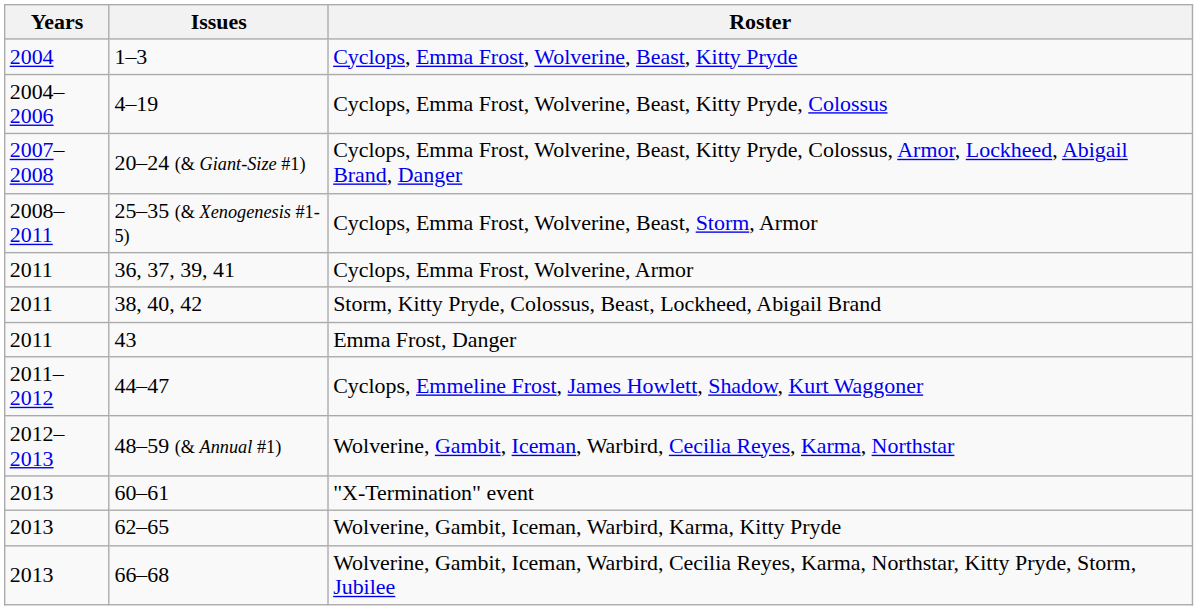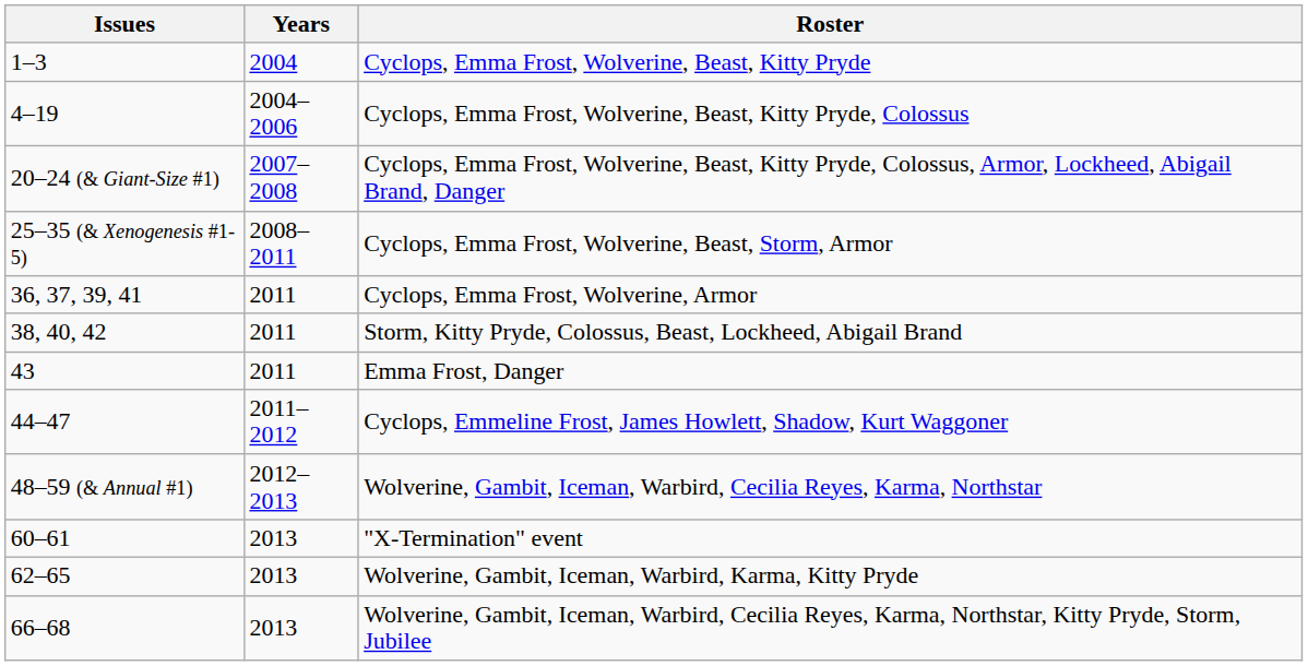 <table class="wikitable">
 <tr>
+<th>Issues</th>
 <th>Years</th>
-<th>Issues</th>
 <th>Roster</th>
 </tr>
 <tr>
+<td>1–3</td>
 <td><a href='#'>2004</a></td>
-<td>1–3</td>
 <td><a href='#'>Cyclops</a>, <a href='#'>Emma Frost</a>, <a href='#'>Wolverine</a>, <a href='#'>Beast</a>, <a href='#'>Kitty Pryde</a></td>
 </tr>
 <tr>
+<td>4–19</td>
 <td>2004–<a href='#'>2006</a></td>
-<td>4–19</td>
 <td>Cyclops, Emma Frost, Wolverine, Beast, Kitty Pryde, <a href='#'>Colossus</a></td>
 </tr>
 <tr>
+<td>20–24 <small>(& <em>Giant-Size</em> #1)</small></td>
 <td><a href='#'>2007</a>–<a href='#'>2008</a></td>
-<td>20–24 <small>(& <em>Giant-Size</em> #1)</small></td>
 <td>Cyclops, Emma Frost, Wolverine, Beast, Kitty Pryde, Colossus, <a href='#'>Armor</a>, <a href='#'>Lockheed</a>, <a href='#'>Abigail Brand</a>, <a href='#'>Danger</a></td>
 </tr>
 <tr>
+<td>25–35 <small>(& <em>Xenogenesis</em> #1-5)</small></td>
 <td>2008–<a href='#'>2011</a></td>
-<td>25–35 <small>(& <em>Xenogenesis</em> #1-5)</small></td>
 <td>Cyclops, Emma Frost, Wolverine, Beast, <a href='#'>Storm</a>, Armor</td>
 </tr>
 <tr>
+<td>36, 37, 39, 41</td>
 <td>2011</td>
-<td>36, 37, 39, 41</td>
 <td>Cyclops, Emma Frost, Wolverine, Armor</td>
 </tr>
 <tr>
+<td>38, 40, 42</td>
 <td>2011</td>
-<td>38, 40, 42</td>
 <td>Storm, Kitty Pryde, Colossus, Beast, Lockheed, Abigail Brand</td>
 </tr>
 <tr>
+<td>43</td>
 <td>2011</td>
-<td>43</td>
 <td>Emma Frost, Danger</td>
 </tr>
 <tr>
+<td>44–47</td>
 <td>2011–<a href='#'>2012</a></td>
-<td>44–47</td>
 <td>Cyclops, <a href='#'>Emmeline Frost</a>, <a href='#'>James Howlett</a>, <a href='#'>Shadow</a>, <a href='#'>Kurt Waggoner</a></td>
 </tr>
 <tr>
+<td>48–59 <small>(& <em>Annual</em> #1)</small></td>
 <td>2012–<a href='#'>2013</a></td>
-<td>48–59 <small>(& <em>Annual</em> #1)</small></td>
 <td>Wolverine, <a href='#'>Gambit</a>, <a href='#'>Iceman</a>, Warbird, <a href='#'>Cecilia Reyes</a>, <a href='#'>Karma</a>, <a href='#'>Northstar</a></td>
 </tr>
 <tr>
+<td>60–61</td>
 <td>2013</td>
-<td>60–61</td>
 <td>"X-Termination" event</td>
 </tr>
 <tr>
+<td>62–65</td>
 <td>2013</td>
-<td>62–65</td>
 <td>Wolverine, Gambit, Iceman, Warbird, Karma, Kitty Pryde</td>
 </tr>
 <tr>
+<td>66–68</td>
 <td>2013</td>
-<td>66–68</td>
 <td>Wolverine, Gambit, Iceman, Warbird, Cecilia Reyes, Karma, Northstar, Kitty Pryde, Storm, <a href='#'>Jubilee</a></td>
 </tr>
 </table>
